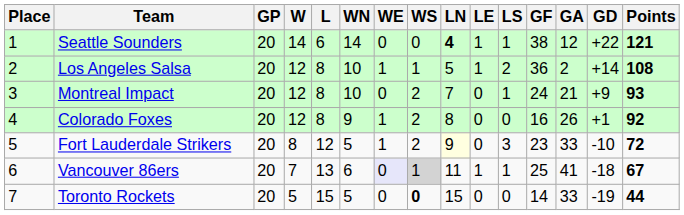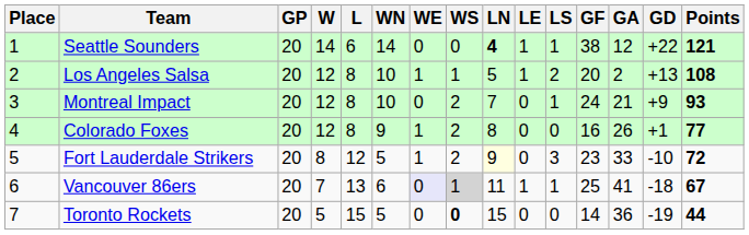 <table class="wikitable">
 <tr>
 <th>Place</th>
 <th style="width:190px;">Team</th>
 <th width="20">GP</th>
 <th width="20">W</th>
 <th width="20">L</th>
 <th width="20">WN</th>
 <th width="20">WE</th>
 <th width="20">WS</th>
 <th width="20">LN</th>
 <th width="20">LE</th>
 <th width="20">LS</th>
 <th width="20">GF</th>
 <th width="20">GA</th>
 <th width="20">GD</th>
 <th>Points</th>
 </tr>
 <tr style="background:#cfc;">
 <td>1</td>
 <td><a href='#'>Seattle Sounders</a></td>
 <td>20</td>
 <td>14</td>
 <td>6</td>
 <td>14</td>
 <td>0</td>
 <td>0</td>
 <td><strong>4</strong></td>
 <td>1</td>
 <td>1</td>
 <td>38</td>
 <td>12</td>
 <td>+22</td>
 <td><strong>121</strong></td>
 </tr>
 <tr style="background:#cfc;">
 <td>2</td>
 <td><a href='#'>Los Angeles Salsa</a></td>
 <td>20</td>
 <td>12</td>
 <td>8</td>
 <td>10</td>
 <td>1</td>
 <td>1</td>
 <td>5</td>
 <td>1</td>
 <td>2</td>
-<td>36</td>
+<td>20</td>
 <td>2</td>
-<td>+14</td>
+<td>+13</td>
 <td><strong>108</strong></td>
 </tr>
 <tr style="background:#cfc;">
 <td>3</td>
 <td><a href='#'>Montreal Impact</a></td>
 <td>20</td>
 <td>12</td>
 <td>8</td>
 <td>10</td>
 <td>0</td>
 <td>2</td>
 <td>7</td>
 <td>0</td>
 <td>1</td>
 <td>24</td>
 <td>21</td>
 <td>+9</td>
 <td><strong>93</strong></td>
 </tr>
 <tr style="background:#cfc;">
 <td>4</td>
 <td><a href='#'>Colorado Foxes</a></td>
 <td>20</td>
 <td>12</td>
 <td>8</td>
 <td>9</td>
 <td>1</td>
 <td>2</td>
 <td>8</td>
 <td>0</td>
 <td>0</td>
 <td>16</td>
 <td>26</td>
 <td>+1</td>
-<td><strong>92</strong></td>
+<td><strong>77</strong></td>
 </tr>
 <tr>
 <td>5</td>
 <td><a href='#'>Fort Lauderdale Strikers</a></td>
 <td>20</td>
 <td>8</td>
 <td>12</td>
 <td>5</td>
 <td>1</td>
 <td>2</td>
 <td style="background: lightyellow;">9</td>
 <td>0</td>
 <td>3</td>
 <td>23</td>
 <td>33</td>
 <td>-10</td>
 <td><strong>72</strong></td>
 </tr>
 <tr>
 <td>6</td>
 <td><a href='#'>Vancouver 86ers</a></td>
 <td>20</td>
 <td>7</td>
 <td>13</td>
 <td>6</td>
 <td style="background: lavender;">0</td>
 <td style="background: lightgrey;">1</td>
 <td>11</td>
 <td>1</td>
 <td>1</td>
 <td>25</td>
 <td>41</td>
 <td>-18</td>
 <td><strong>67</strong></td>
 </tr>
 <tr>
 <td>7</td>
 <td><a href='#'>Toronto Rockets</a></td>
 <td>20</td>
 <td>5</td>
 <td>15</td>
 <td>5</td>
 <td>0</td>
 <td><strong>0</strong></td>
 <td>15</td>
 <td>0</td>
 <td>0</td>
 <td>14</td>
-<td>33</td>
+<td>36</td>
 <td>-19</td>
 <td><strong>44</strong></td>
 </tr>
 </table>
